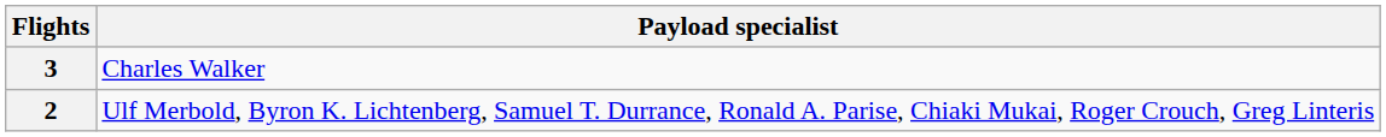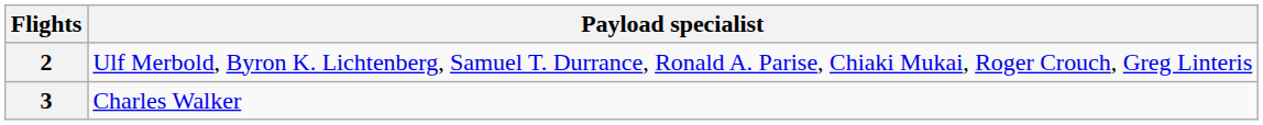 <table class="wikitable">
 <tr>
 <th>Flights</th>
 <th>Payload specialist</th>
 </tr>
 <tr>
+<th>2</th>
+<td><a href='#'>Ulf Merbold</a>, <a href='#'>Byron K. Lichtenberg</a>, <a href='#'>Samuel T. Durrance</a>, <a href='#'>Ronald A. Parise</a>, <a href='#'>Chiaki Mukai</a>, <a href='#'>Roger Crouch</a>, <a href='#'>Greg Linteris</a></td>
+</tr>
+<tr>
 <th>3</th>
 <td><a href='#'>Charles Walker</a></td>
 </tr>
-<tr>
-<th>2</th>
-<td><a href='#'>Ulf Merbold</a>, <a href='#'>Byron K. Lichtenberg</a>, <a href='#'>Samuel T. Durrance</a>, <a href='#'>Ronald A. Parise</a>, <a href='#'>Chiaki Mukai</a>, <a href='#'>Roger Crouch</a>, <a href='#'>Greg Linteris</a></td>
-</tr>
 </table>
